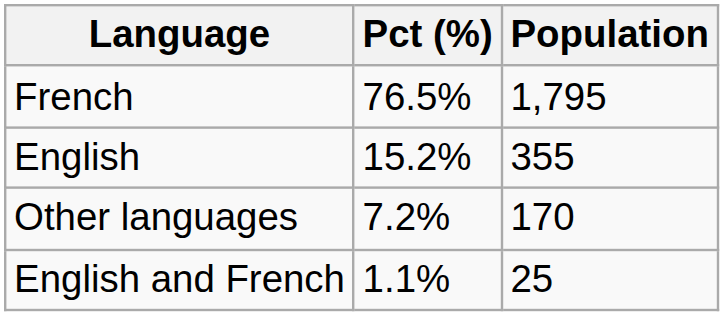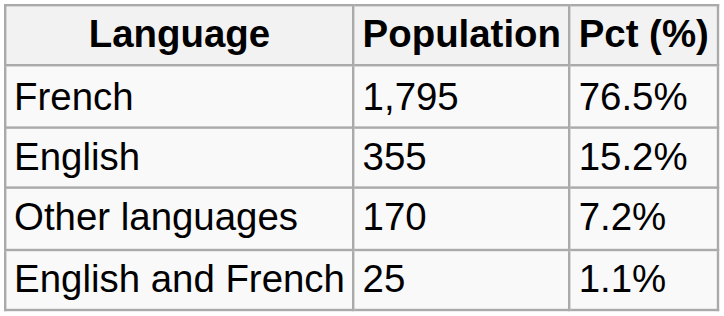 <table class="wikitable">
 <tr>
 <th>Language</th>
+<th>Population</th>
 <th>Pct (%)</th>
-<th>Population</th>
 </tr>
 <tr>
 <td>French</td>
+<td>1,795</td>
 <td>76.5%</td>
-<td>1,795</td>
 </tr>
 <tr>
 <td>English</td>
+<td>355</td>
 <td>15.2%</td>
-<td>355</td>
 </tr>
 <tr>
 <td>Other languages</td>
+<td>170</td>
 <td>7.2%</td>
-<td>170</td>
 </tr>
 <tr>
 <td>English and French</td>
+<td>25</td>
 <td>1.1%</td>
-<td>25</td>
 </tr>
 </table>
